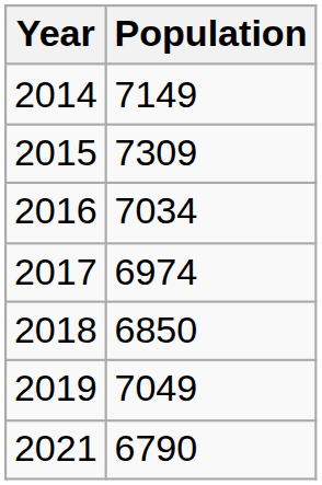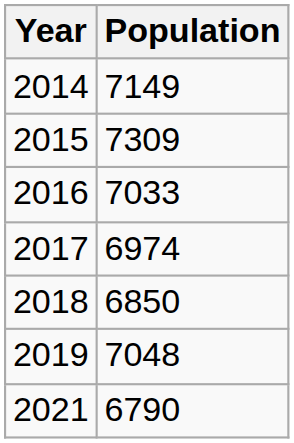 <table class="wikitable">
 <tr>
 <th>Year</th>
 <th>Population</th>
 </tr>
 <tr>
 <td>2014</td>
 <td>7149</td>
 </tr>
 <tr>
 <td>2015</td>
 <td>7309</td>
 </tr>
 <tr>
 <td>2016</td>
-<td>7034</td>
+<td>7033</td>
 </tr>
 <tr>
 <td>2017</td>
 <td>6974</td>
 </tr>
 <tr>
 <td>2018</td>
 <td>6850</td>
 </tr>
 <tr>
 <td>2019</td>
-<td>7049</td>
+<td>7048</td>
 </tr>
 <tr>
 <td>2021</td>
 <td>6790</td>
 </tr>
 </table>
